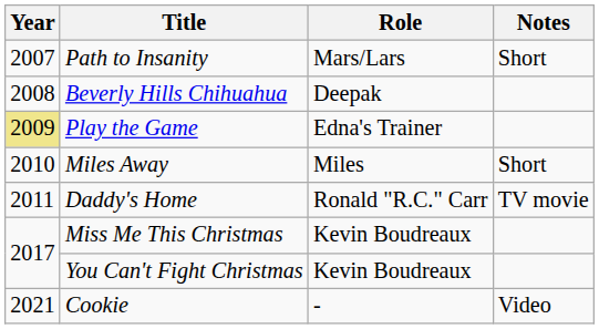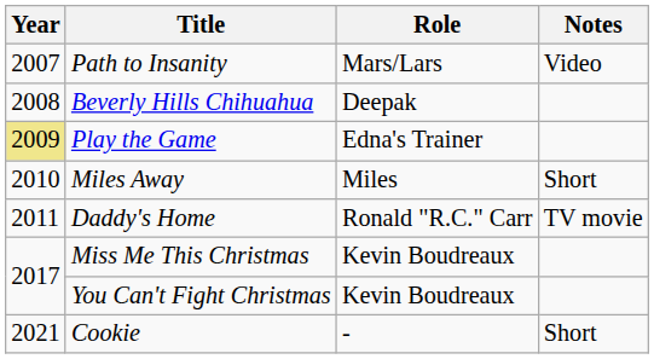 <table class="wikitable sortable">
 <tr>
 <th>Year</th>
 <th>Title</th>
 <th>Role</th>
 <th>Notes</th>
 </tr>
 <tr>
 <td>2007</td>
 <td><em>Path to Insanity</em></td>
 <td>Mars/Lars</td>
-<td>Short</td>
+<td>Video</td>
 </tr>
 <tr>
 <td>2008</td>
 <td><em><a href='#'>Beverly Hills Chihuahua</a></em></td>
 <td>Deepak</td>
 <td></td>
 </tr>
 <tr>
 <td style="background: khaki;">2009</td>
 <td><em><a href='#'>Play the Game</a></em></td>
 <td>Edna's Trainer</td>
 <td></td>
 </tr>
 <tr>
 <td>2010</td>
 <td><em>Miles Away</em></td>
 <td>Miles</td>
 <td>Short</td>
 </tr>
 <tr>
 <td>2011</td>
 <td><em>Daddy's Home</em></td>
 <td>Ronald "R.C." Carr </td>
 <td>TV movie</td>
 </tr>
 <tr>
 <td rowspan="2">2017</td>
 <td><em>Miss Me This Christmas</em></td>
 <td>Kevin Boudreaux</td>
 <td></td>
 </tr>
 <tr>
 <td><em>You Can't Fight Christmas</em></td>
 <td>Kevin Boudreaux</td>
 <td></td>
 </tr>
 <tr>
 <td>2021</td>
 <td><em>Cookie</em></td>
 <td>-</td>
-<td>Video</td>
+<td>Short</td>
 </tr>
 </table>
